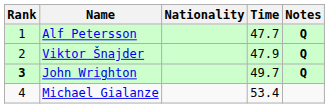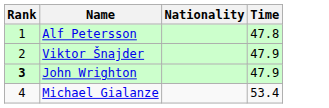 <table class="wikitable sortable" style="text-align:center">
 <tr>
 <th>Rank</th>
 <th>Name</th>
 <th>Nationality</th>
 <th>Time</th>
-<th>Notes</th>
 </tr>
 <tr bgcolor=ccffcc>
 <td>1</td>
 <td align=left><a href='#'>Alf Petersson</a></td>
 <td align=left></td>
-<td>47.7</td>
-<td><strong>Q</strong></td>
+<td>47.8</td>
 </tr>
 <tr bgcolor=ccffcc>
 <td>2</td>
 <td align=left><a href='#'>Viktor Šnajder</a></td>
 <td align=left></td>
 <td>47.9</td>
-<td><strong>Q</strong></td>
 </tr>
 <tr bgcolor=ccffcc>
 <td><strong>3</strong></td>
 <td align=left><a href='#'>John Wrighton</a></td>
 <td align=left></td>
-<td>49.7</td>
-<td><strong>Q</strong></td>
+<td>47.9</td>
 </tr>
 <tr>
 <td>4</td>
 <td align=left><a href='#'>Michael Gialanze</a></td>
 <td align=left></td>
 <td>53.4</td>
-<td></td>
 </tr>
 </table>
